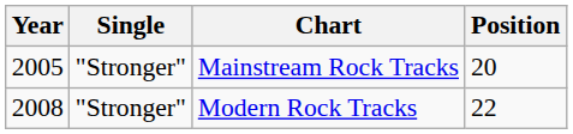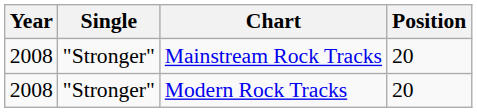 <table class="wikitable">
 <tr>
 <th align="left" valign="top">Year</th>
 <th align="left" valign="top">Single</th>
 <th align="left" valign="top">Chart</th>
 <th align="left" valign="top">Position</th>
 </tr>
 <tr>
-<td align="left" valign="top">2005</td>
+<td align="left" valign="top">2008</td>
 <td align="left" valign="top">"Stronger"</td>
 <td align="left" valign="top"><a href='#'>Mainstream Rock Tracks</a></td>
 <td align="left" valign="top">20</td>
 </tr>
 <tr>
 <td align="left" valign="top">2008</td>
 <td align="left" valign="top">"Stronger"</td>
 <td align="left" valign="top"><a href='#'>Modern Rock Tracks</a></td>
-<td align="left" valign="top">22</td>
+<td align="left" valign="top">20</td>
 </tr>
 </table>
